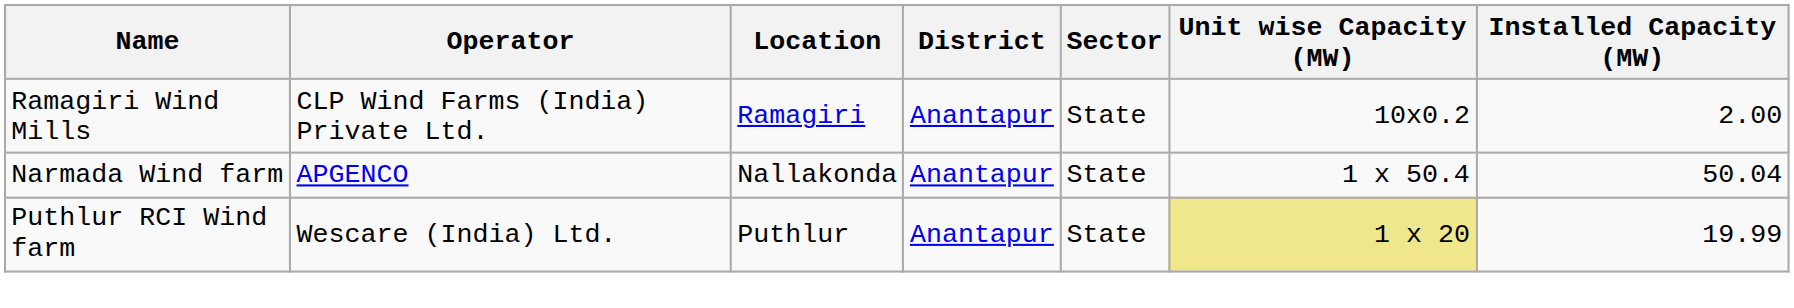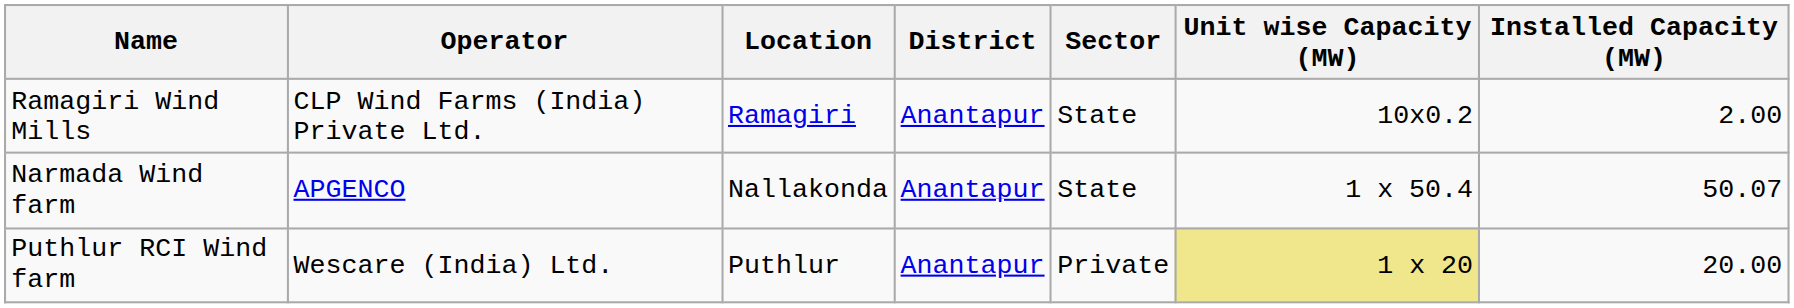 <table class="wikitable sortable">
 <tr>
 <th>Name</th>
 <th>Operator</th>
 <th>Location</th>
 <th>District</th>
 <th>Sector</th>
 <th>Unit wise Capacity (MW)</th>
 <th>Installed Capacity (MW)</th>
 </tr>
 <tr>
 <td>Ramagiri Wind Mills</td>
 <td>CLP Wind Farms (India) Private Ltd.</td>
 <td><a href='#'>Ramagiri</a></td>
 <td><a href='#'>Anantapur</a></td>
 <td>State</td>
 <td style="text-align:right;">10x0.2</td>
 <td style="text-align:right;">2.00</td>
 </tr>
 <tr>
 <td>Narmada Wind farm</td>
 <td><a href='#'>APGENCO</a></td>
 <td>Nallakonda</td>
 <td><a href='#'>Anantapur</a></td>
 <td>State</td>
 <td style="text-align:right;">1 x 50.4</td>
-<td style="text-align:right;">50.04</td>
+<td style="text-align:right;">50.07</td>
 </tr>
 <tr>
 <td>Puthlur RCI Wind farm</td>
 <td>Wescare (India) Ltd.</td>
 <td>Puthlur</td>
 <td><a href='#'>Anantapur</a></td>
-<td>State</td>
+<td>Private</td>
 <td style="background: khaki; text-align:right;">1 x 20</td>
-<td style="text-align:right;">19.99</td>
+<td style="text-align:right;">20.00</td>
 </tr>
 </table>
